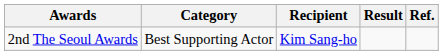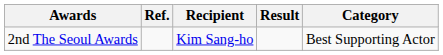 <table class="wikitable">
 <tr>
 <th>Awards</th>
-<th>Category</th>
+<th>Ref.</th>
 <th>Recipient</th>
 <th>Result</th>
-<th>Ref.</th>
+<th>Category</th>
 </tr>
 <tr>
 <td>2nd <a href='#'>The Seoul Awards</a></td>
-<td>Best Supporting Actor</td>
+<td></td>
 <td><a href='#'>Kim Sang-ho</a></td>
 <td></td>
-<td></td>
+<td>Best Supporting Actor</td>
 </tr>
 </table>
